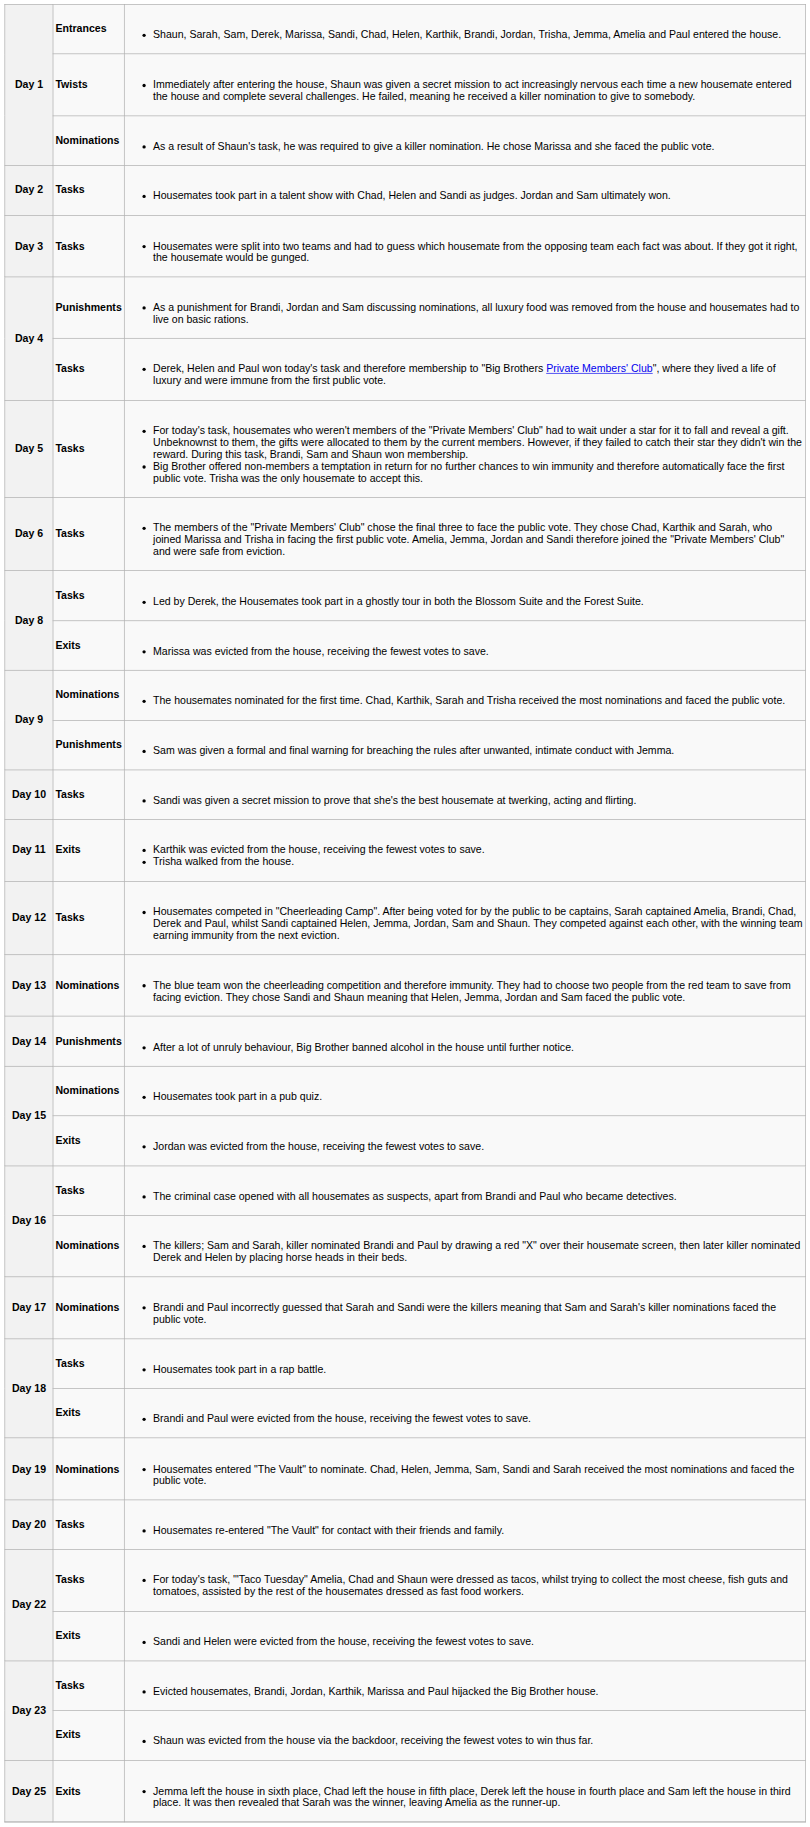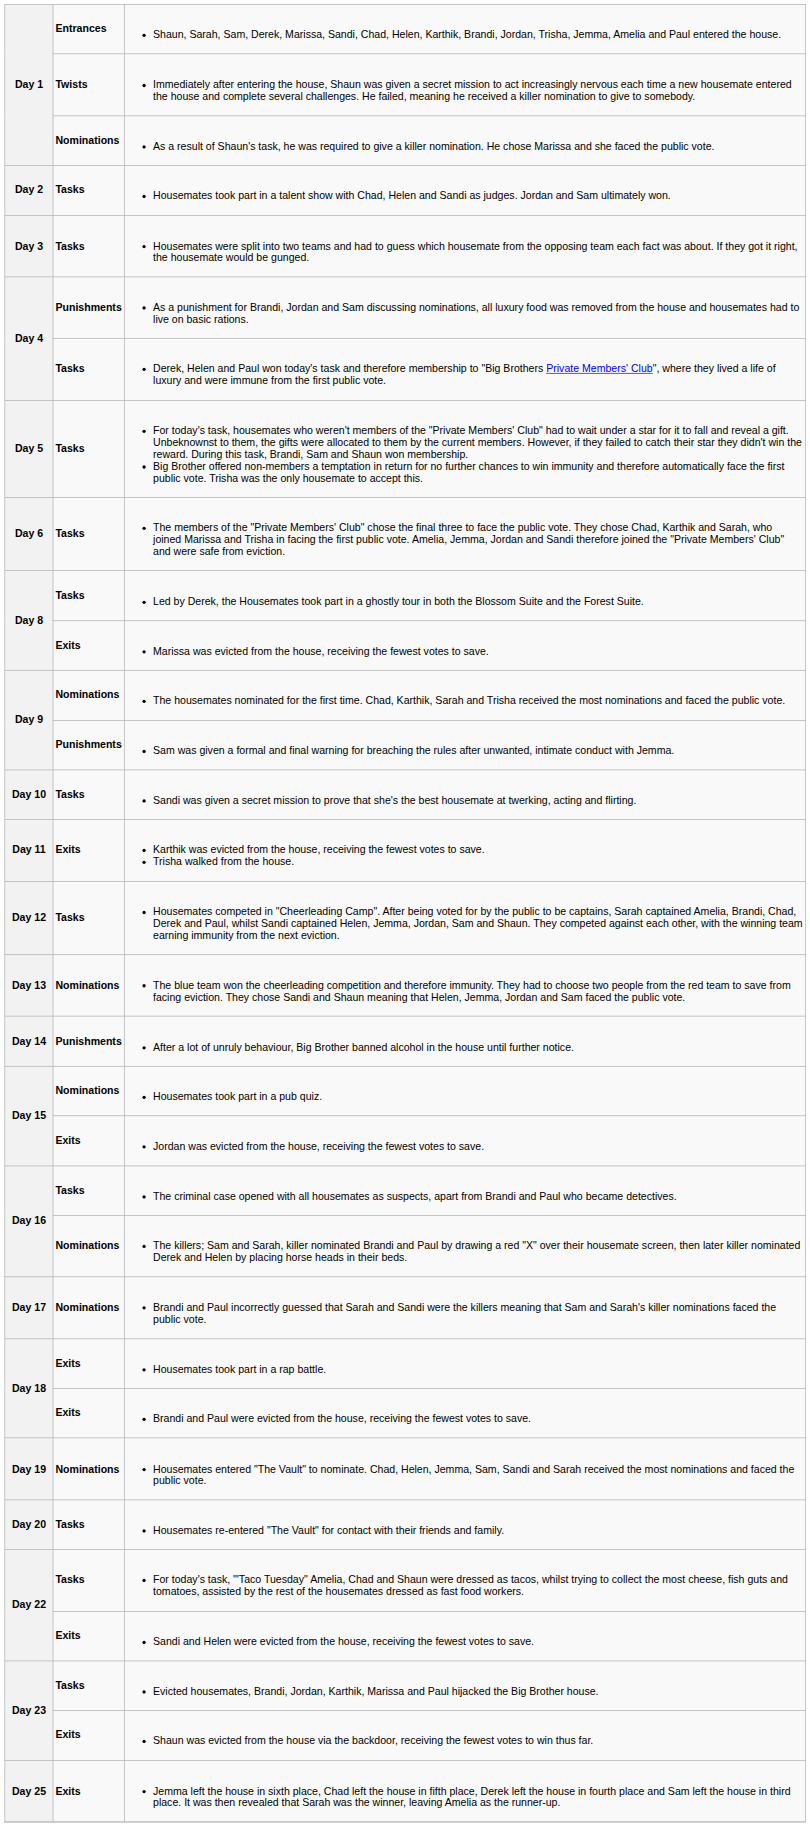 <table class="wikitable" style="width: 96%; margin-left: auto; margin-right: auto;">
 <tr>
 <th rowspan=3 style="width: 6%;">Day 1</th>
 <td><strong>Entrances</strong></td>
 <td><br><ul><li>Shaun, Sarah, Sam, Derek, Marissa, Sandi, Chad, Helen, Karthik, Brandi, Jordan, Trisha, Jemma, Amelia and Paul entered the house.</li></ul></td>
 </tr>
 <tr>
 <td><strong>Twists</strong></td>
 <td><br><ul><li>Immediately after entering the house, Shaun was given a secret mission to act increasingly nervous each time a new housemate entered the house and complete several challenges. He failed, meaning he received a killer nomination to give to somebody.</li></ul></td>
 </tr>
 <tr>
 <td><strong>Nominations</strong></td>
 <td><br><ul><li>As a result of Shaun's task, he was required to give a killer nomination. He chose Marissa and she faced the public vote.</li></ul></td>
 </tr>
 <tr>
 <th rowspan=1 style="width: 6%;">Day 2</th>
 <td><strong>Tasks</strong></td>
 <td><br><ul><li>Housemates took part in a talent show with Chad, Helen and Sandi as judges. Jordan and Sam ultimately won.</li></ul></td>
 </tr>
 <tr>
 <th rowspan=1 style="width: 6%;">Day 3</th>
 <td><strong>Tasks</strong></td>
 <td><br><ul><li>Housemates were split into two teams and had to guess which housemate from the opposing team each fact was about. If they got it right, the housemate would be gunged.</li></ul></td>
 </tr>
 <tr>
 <th rowspan=2 style="width: 6%;">Day 4</th>
 <td><strong>Punishments</strong></td>
 <td><br><ul><li>As a punishment for Brandi, Jordan and Sam discussing nominations, all luxury food was removed from the house and housemates had to live on basic rations.</li></ul></td>
 </tr>
 <tr>
 <td><strong>Tasks</strong></td>
 <td><br><ul><li>Derek, Helen and Paul won today's task and therefore membership to "Big Brothers <a href='#'>Private Members' Club</a>", where they lived a life of luxury and were immune from the first public vote.</li></ul></td>
 </tr>
 <tr>
 <th rowspan=1 style="width: 6%;">Day 5</th>
 <td><strong>Tasks</strong></td>
 <td><br><ul><li>For today's task, housemates who weren't members of the "Private Members' Club" had to wait under a star for it to fall and reveal a gift. Unbeknownst to them, the gifts were allocated to them by the current members. However, if they failed to catch their star they didn't win the reward. During this task, Brandi, Sam and Shaun won membership.</li><li>Big Brother offered non-members a temptation in return for no further chances to win immunity and therefore automatically face the first public vote. Trisha was the only housemate to accept this.</li></ul></td>
 </tr>
 <tr>
 <th rowspan=1 style="width: 6%;">Day 6</th>
 <td><strong>Tasks</strong></td>
 <td><br><ul><li>The members of the "Private Members' Club" chose the final three to face the public vote. They chose Chad, Karthik and Sarah, who joined Marissa and Trisha in facing the first public vote. Amelia, Jemma, Jordan and Sandi therefore joined the "Private Members' Club" and were safe from eviction.</li></ul></td>
 </tr>
 <tr>
 <th rowspan=2 style="width: 6%;">Day 8</th>
 <td><strong>Tasks</strong></td>
 <td><br><ul><li>Led by Derek, the Housemates took part in a ghostly tour in both the Blossom Suite and the Forest Suite.</li></ul></td>
 </tr>
 <tr>
 <td><strong>Exits</strong></td>
 <td><br><ul><li>Marissa was evicted from the house, receiving the fewest votes to save.</li></ul></td>
 </tr>
 <tr>
 <th rowspan=2 style="width: 6%;">Day 9</th>
 <td><strong>Nominations</strong></td>
 <td><br><ul><li>The housemates nominated for the first time. Chad, Karthik, Sarah and Trisha received the most nominations and faced the public vote.</li></ul></td>
 </tr>
 <tr>
 <td><strong>Punishments</strong></td>
 <td><br><ul><li>Sam was given a formal and final warning for breaching the rules after unwanted, intimate conduct with Jemma.</li></ul></td>
 </tr>
 <tr>
 <th style="width: 6%;">Day 10</th>
 <td><strong>Tasks</strong></td>
 <td><br><ul><li>Sandi was given a secret mission to prove that she's the best housemate at twerking, acting and flirting.</li></ul></td>
 </tr>
 <tr>
 <th rowspan=1 style="width: 6%;">Day 11</th>
 <td><strong>Exits</strong></td>
 <td><br><ul><li>Karthik was evicted from the house, receiving the fewest votes to save.</li><li>Trisha walked from the house.</li></ul></td>
 </tr>
 <tr>
 <th rowspan=1 style="width: 6%;">Day 12</th>
 <td><strong>Tasks</strong></td>
 <td><br><ul><li>Housemates competed in "Cheerleading Camp". After being voted for by the public to be captains, Sarah captained Amelia, Brandi, Chad, Derek and Paul, whilst Sandi captained Helen, Jemma, Jordan, Sam and Shaun. They competed against each other, with the winning team earning immunity from the next eviction.</li></ul></td>
 </tr>
 <tr>
 <th rowspan=1 style="width: 6%;">Day 13</th>
 <td><strong>Nominations</strong></td>
 <td><br><ul><li>The blue team won the cheerleading competition and therefore immunity. They had to choose two people from the red team to save from facing eviction. They chose Sandi and Shaun meaning that Helen, Jemma, Jordan and Sam faced the public vote.</li></ul></td>
 </tr>
 <tr>
 <th rowspan=1 style="width: 6%;">Day 14</th>
 <td><strong>Punishments</strong></td>
 <td><br><ul><li>After a lot of unruly behaviour, Big Brother banned alcohol in the house until further notice.</li></ul></td>
 </tr>
 <tr>
 <th rowspan=2 style="width: 6%;">Day 15</th>
 <td><strong>Nominations</strong></td>
 <td><br><ul><li>Housemates took part in a pub quiz.</li></ul></td>
 </tr>
 <tr>
 <td><strong>Exits</strong></td>
 <td><br><ul><li>Jordan was evicted from the house, receiving the fewest votes to save.</li></ul></td>
 </tr>
 <tr>
 <th rowspan=2 style="width: 6%;">Day 16</th>
 <td><strong>Tasks</strong></td>
 <td><br><ul><li>The criminal case opened with all housemates as suspects, apart from Brandi and Paul who became detectives.</li></ul></td>
 </tr>
 <tr>
 <td><strong>Nominations</strong></td>
 <td><br><ul><li>The killers; Sam and Sarah, killer nominated Brandi and Paul by drawing a red "X" over their housemate screen, then later killer nominated Derek and Helen by placing horse heads in their beds.</li></ul></td>
 </tr>
 <tr>
 <th style="width: 6%;">Day 17</th>
 <td><strong>Nominations</strong></td>
 <td><br><ul><li>Brandi and Paul incorrectly guessed that Sarah and Sandi were the killers meaning that Sam and Sarah's killer nominations faced the public vote.</li></ul></td>
 </tr>
 <tr>
 <th rowspan=2 style="width: 6%;">Day 18</th>
-<td><strong>Tasks</strong></td>
+<td><strong>Exits</strong></td>
 <td><br><ul><li>Housemates took part in a rap battle.</li></ul></td>
 </tr>
 <tr>
 <td><strong>Exits</strong></td>
 <td><br><ul><li>Brandi and Paul were evicted from the house, receiving the fewest votes to save.</li></ul></td>
 </tr>
 <tr>
 <th style="width: 6%;">Day 19</th>
 <td><strong>Nominations</strong></td>
 <td><br><ul><li>Housemates entered "The Vault" to nominate. Chad, Helen, Jemma, Sam, Sandi and Sarah received the most nominations and faced the public vote.</li></ul></td>
 </tr>
 <tr>
 <th style="width: 6%;">Day 20</th>
 <td><strong>Tasks</strong></td>
 <td><br><ul><li>Housemates re-entered "The Vault" for contact with their friends and family.</li></ul></td>
 </tr>
 <tr>
 <th rowspan=2 style="width: 6%;">Day 22</th>
 <td><strong>Tasks</strong></td>
 <td><br><ul><li>For today's task, '"Taco Tuesday" Amelia, Chad and Shaun were dressed as tacos, whilst trying to collect the most cheese, fish guts and tomatoes, assisted by the rest of the housemates dressed as fast food workers.</li></ul></td>
 </tr>
 <tr>
 <td><strong>Exits</strong></td>
 <td><br><ul><li>Sandi and Helen were evicted from the house, receiving the fewest votes to save.</li></ul></td>
 </tr>
 <tr>
 <th rowspan=2 style="width: 6%;">Day 23</th>
 <td><strong>Tasks</strong></td>
 <td><br><ul><li>Evicted housemates, Brandi, Jordan, Karthik, Marissa and Paul hijacked the Big Brother house.</li></ul></td>
 </tr>
 <tr>
 <td><strong>Exits</strong></td>
 <td><br><ul><li>Shaun was evicted from the house via the backdoor, receiving the fewest votes to win thus far.</li></ul></td>
 </tr>
 <tr>
 <th style="width: 6%;">Day 25</th>
 <td><strong>Exits</strong></td>
 <td><br><ul><li>Jemma left the house in sixth place, Chad left the house in fifth place, Derek left the house in fourth place and Sam left the house in third place. It was then revealed that Sarah was the winner, leaving Amelia as the runner-up.</li></ul></td>
 </tr>
 <tr>
 </tr>
 </table>
